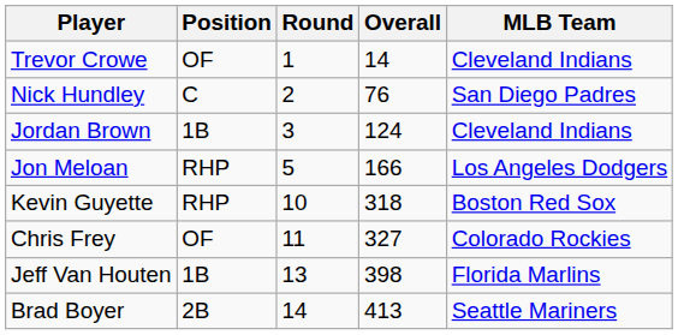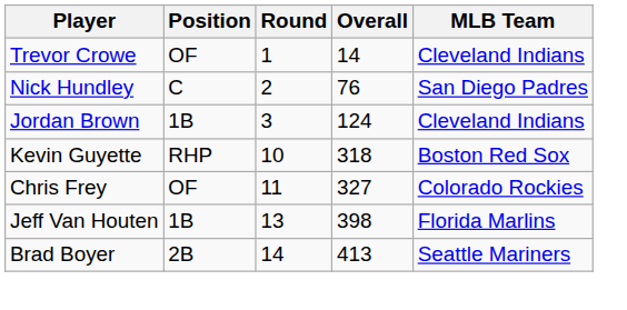 <table class="wikitable">
 <tr>
 <th>Player</th>
 <th>Position</th>
 <th>Round</th>
 <th>Overall</th>
 <th>MLB Team</th>
 </tr>
 <tr>
 <td><a href='#'>Trevor Crowe</a></td>
 <td>OF</td>
 <td>1</td>
 <td>14</td>
 <td><a href='#'>Cleveland Indians</a></td>
 </tr>
 <tr>
 <td><a href='#'>Nick Hundley</a></td>
 <td>C</td>
 <td>2</td>
 <td>76</td>
 <td><a href='#'>San Diego Padres</a></td>
 </tr>
 <tr>
 <td><a href='#'>Jordan Brown</a></td>
 <td>1B</td>
 <td>3</td>
 <td>124</td>
 <td><a href='#'>Cleveland Indians</a></td>
 </tr>
 <tr>
-<td><a href='#'>Jon Meloan</a></td>
-<td>RHP</td>
-<td>5</td>
-<td>166</td>
-<td><a href='#'>Los Angeles Dodgers</a></td>
-</tr>
-<tr>
 <td>Kevin Guyette</td>
 <td>RHP</td>
 <td>10</td>
 <td>318</td>
 <td><a href='#'>Boston Red Sox</a></td>
 </tr>
 <tr>
 <td>Chris Frey</td>
 <td>OF</td>
 <td>11</td>
 <td>327</td>
 <td><a href='#'>Colorado Rockies</a></td>
 </tr>
 <tr>
 <td>Jeff Van Houten</td>
 <td>1B</td>
 <td>13</td>
 <td>398</td>
 <td><a href='#'>Florida Marlins</a></td>
 </tr>
 <tr>
 <td>Brad Boyer</td>
 <td>2B</td>
 <td>14</td>
 <td>413</td>
 <td><a href='#'>Seattle Mariners</a></td>
 </tr>
 </table>
